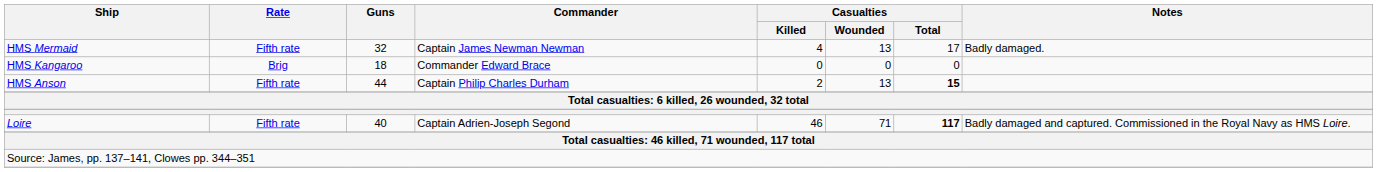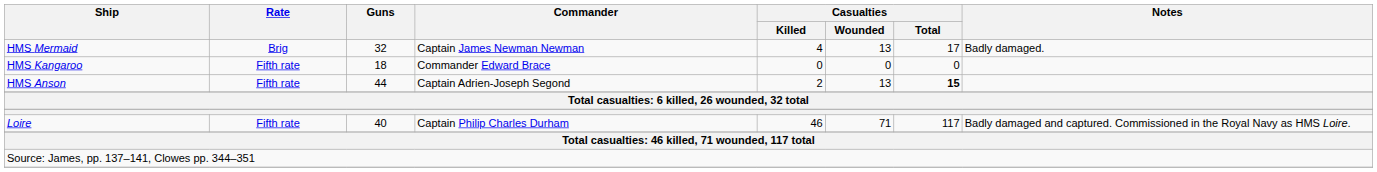 <table class="wikitable" width=100%>
 <tr valign="top"|- valign="top">
 <th width=15%; align= center rowspan=2>Ship</th>
 <th width=10%; align= center rowspan=2><a href='#'>Rate</a></th>
 <th width=5%; align= center rowspan=2>Guns</th>
 <th width=25%; align= center rowspan=2>Commander</th>
 <th width=15%; align= center colspan=3>Casualties</th>
 <th width=30%; align= center rowspan=2>Notes</th>
 </tr>
 <tr valign="top">
 <th width=5%; align= center>Killed</th>
 <th width=5%; align= center>Wounded</th>
 <th width=5%; align= center>Total</th>
 </tr>
 <tr valign="top">
 <td align= left><a href='#'>HMS <em>Mermaid</em></a></td>
-<td align= center><a href='#'>Fifth rate</a></td>
+<td align= center><a href='#'>Brig</a></td>
 <td align= center>32</td>
 <td align= left>Captain <a href='#'>James Newman Newman</a></td>
 <td align= right>4</td>
 <td align= right>13</td>
 <td align= right>17</td>
 <td align= left>Badly damaged.</td>
 </tr>
 <tr valign="top">
 <td align= left><a href='#'>HMS <em>Kangaroo</em></a></td>
-<td align= center><a href='#'>Brig</a></td>
+<td align= center><a href='#'>Fifth rate</a></td>
 <td align= center>18</td>
 <td align= left>Commander <a href='#'>Edward Brace</a></td>
 <td align= right>0</td>
 <td align= right>0</td>
 <td align= right>0</td>
 <td align= left></td>
 </tr>
 <tr valign="top">
 <td align= left><a href='#'>HMS <em>Anson</em></a></td>
 <td align= center><a href='#'>Fifth rate</a></td>
 <td align= center>44</td>
-<td align= left>Captain <a href='#'>Philip Charles Durham</a></td>
+<td align= left>Captain Adrien-Joseph Segond</td>
 <td align= right>2</td>
 <td align= right>13</td>
 <td align= right><strong>15</strong></td>
 <td align= left></td>
 </tr>
 <tr>
 </tr>
 <tr valign="top">
 <th colspan="11" bgcolor="white">Total casualties: 6 killed, 26 wounded, 32 total</th>
 </tr>
 <tr valign="top">
 </tr>
 <tr valign="top">
 <th colspan="11" bgcolor="white"></th>
 </tr>
 <tr valign="top">
 <td align= left><a href='#'><em>Loire</em></a></td>
 <td align= center><a href='#'>Fifth rate</a></td>
 <td align= center>40</td>
-<td align= left>Captain Adrien-Joseph Segond</td>
+<td align= left>Captain <a href='#'>Philip Charles Durham</a></td>
 <td align= right>46</td>
 <td align= right>71</td>
-<td align= right><strong>117</strong></td>
+<td align= right>117</td>
 <td align= left>Badly damaged and captured. Commissioned in the Royal Navy as HMS <em>Loire</em>.</td>
 </tr>
 <tr>
 </tr>
 <tr valign="top">
 <th colspan="11" bgcolor="white">Total casualties: 46 killed, 71 wounded, 117 total</th>
 </tr>
 <tr valign="top">
 <td colspan="9" align="left">Source: James, pp. 137–141, Clowes pp. 344–351</td>
 </tr>
 <tr>
 </tr>
 </table>
